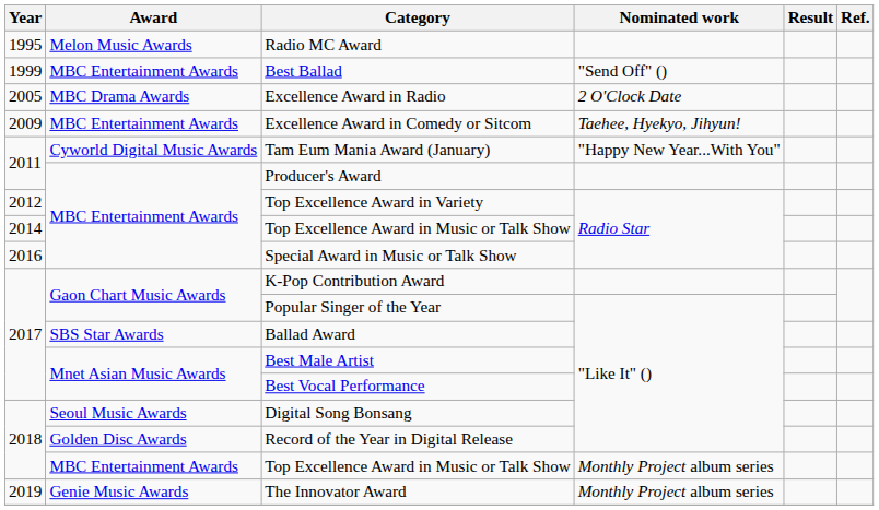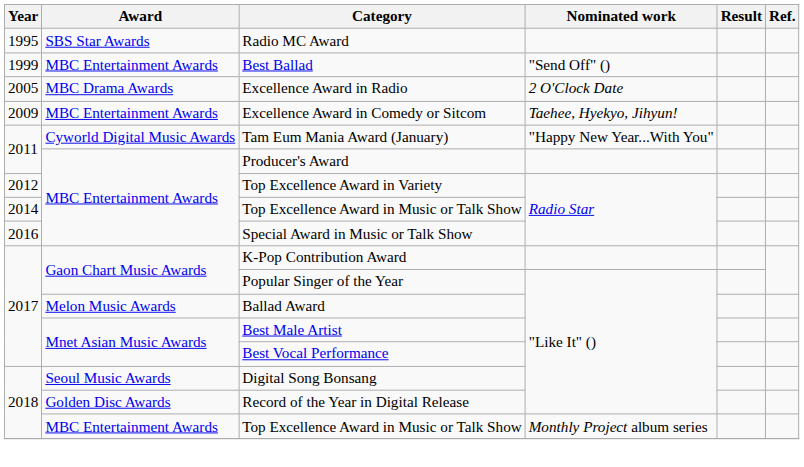 <table class="wikitable sortable">
 <tr>
 <th>Year</th>
 <th>Award</th>
 <th>Category</th>
 <th>Nominated work</th>
 <th>Result</th>
 <th>Ref.</th>
 </tr>
 <tr>
 <td>1995</td>
-<td><a href='#'>Melon Music Awards</a></td>
+<td><a href='#'>SBS Star Awards</a></td>
 <td>Radio MC Award</td>
 <td></td>
 <td></td>
 <td></td>
 </tr>
 <tr>
 <td>1999</td>
 <td><a href='#'>MBC Entertainment Awards</a></td>
 <td><a href='#'>Best Ballad</a></td>
 <td>"Send Off" ()</td>
 <td></td>
 <td></td>
 </tr>
 <tr>
 <td>2005</td>
 <td><a href='#'>MBC Drama Awards</a></td>
 <td>Excellence Award in Radio</td>
 <td><em>2 O'Clock Date</em></td>
 <td></td>
 <td></td>
 </tr>
 <tr>
 <td>2009</td>
 <td><a href='#'>MBC Entertainment Awards</a></td>
 <td>Excellence Award in Comedy or Sitcom</td>
 <td><em>Taehee, Hyekyo, Jihyun!</em></td>
 <td></td>
 <td></td>
 </tr>
 <tr>
 <td rowspan="2">2011</td>
 <td><a href='#'>Cyworld Digital Music Awards</a></td>
 <td>Tam Eum Mania Award (January)</td>
 <td>"Happy New Year...With You"</td>
 <td></td>
 <td></td>
 </tr>
 <tr>
 <td rowspan="4"><a href='#'>MBC Entertainment Awards</a></td>
 <td>Producer's Award</td>
 <td></td>
 <td></td>
 <td></td>
 </tr>
 <tr>
 <td>2012</td>
 <td>Top Excellence Award in Variety</td>
 <td rowspan="3"><em><a href='#'>Radio Star</a></em></td>
 <td></td>
 <td></td>
 </tr>
 <tr>
 <td>2014</td>
 <td>Top Excellence Award in Music or Talk Show</td>
 <td></td>
 <td></td>
 </tr>
 <tr>
 <td>2016</td>
 <td>Special Award in Music or Talk Show</td>
 <td></td>
 <td></td>
 </tr>
 <tr>
 <td rowspan="5">2017</td>
 <td rowspan="2"><a href='#'>Gaon Chart Music Awards</a></td>
 <td>K-Pop Contribution Award</td>
 <td></td>
 <td></td>
 <td rowspan="2"></td>
 </tr>
 <tr>
 <td>Popular Singer of the Year</td>
 <td rowspan="6">"Like It" ()</td>
 <td></td>
 </tr>
 <tr>
-<td><a href='#'>SBS Star Awards</a></td>
+<td><a href='#'>Melon Music Awards</a></td>
 <td>Ballad Award</td>
 <td></td>
 <td></td>
 </tr>
 <tr>
 <td rowspan="2"><a href='#'>Mnet Asian Music Awards</a></td>
 <td><a href='#'>Best Male Artist</a></td>
 <td></td>
 <td></td>
 </tr>
 <tr>
 <td><a href='#'>Best Vocal Performance</a></td>
 <td></td>
 <td></td>
 </tr>
 <tr>
 <td rowspan="3">2018</td>
 <td><a href='#'>Seoul Music Awards</a></td>
 <td>Digital Song Bonsang</td>
 <td></td>
 <td></td>
 </tr>
 <tr>
 <td><a href='#'>Golden Disc Awards</a></td>
 <td>Record of the Year in Digital Release</td>
 <td></td>
 <td></td>
 </tr>
 <tr>
 <td><a href='#'>MBC Entertainment Awards</a></td>
 <td>Top Excellence Award in Music or Talk Show</td>
 <td><em>Monthly Project</em> album series</td>
 <td></td>
 <td></td>
 </tr>
 <tr>
-<td>2019</td>
-<td><a href='#'>Genie Music Awards</a></td>
-<td>The Innovator Award</td>
-<td><em>Monthly Project</em> album series</td>
-<td></td>
-<td></td>
-</tr>
-<tr>
 </tr>
 </table>
